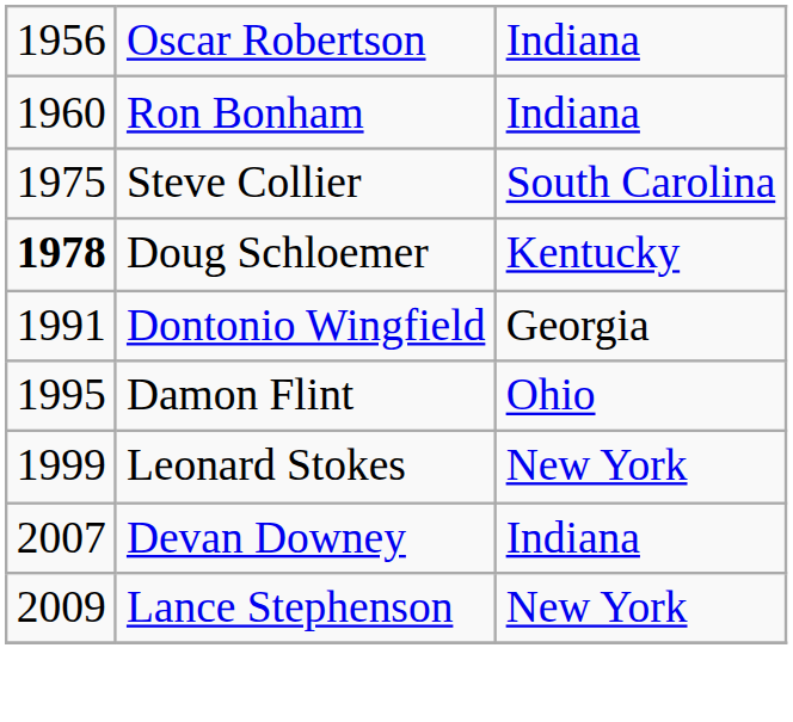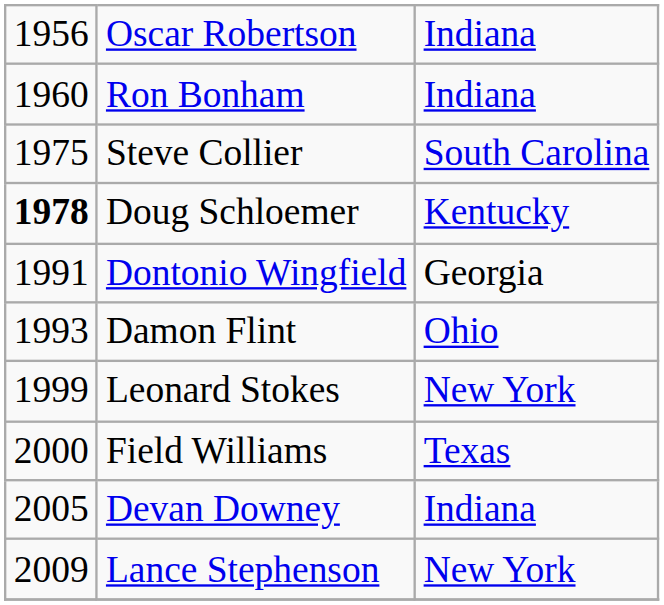 <table class="wikitable">
 <tr>
 <td>1956</td>
 <td><a href='#'>Oscar Robertson</a></td>
 <td><a href='#'>Indiana</a></td>
 </tr>
 <tr>
 <td>1960</td>
 <td><a href='#'>Ron Bonham</a></td>
 <td><a href='#'>Indiana</a></td>
 </tr>
 <tr>
 <td>1975</td>
 <td>Steve Collier</td>
 <td><a href='#'>South Carolina</a></td>
 </tr>
 <tr>
 <td><strong>1978</strong></td>
 <td>Doug Schloemer</td>
 <td><a href='#'>Kentucky</a></td>
 </tr>
 <tr>
 <td>1991</td>
 <td><a href='#'>Dontonio Wingfield</a></td>
 <td>Georgia</td>
 </tr>
 <tr>
-<td>1995</td>
+<td>1993</td>
 <td>Damon Flint</td>
 <td><a href='#'>Ohio</a></td>
 </tr>
 <tr>
 <td>1999</td>
 <td>Leonard Stokes</td>
 <td><a href='#'>New York</a></td>
 </tr>
 <tr>
-<td>2007</td>
+<td>2000</td>
+<td>Field Williams</td>
+<td><a href='#'>Texas</a></td>
+</tr>
+<tr>
+<td>2005</td>
 <td><a href='#'>Devan Downey</a></td>
 <td><a href='#'>Indiana</a></td>
 </tr>
 <tr>
 <td>2009</td>
 <td><a href='#'>Lance Stephenson</a></td>
 <td><a href='#'>New York</a></td>
 </tr>
 <tr>
 </tr>
 </table>
